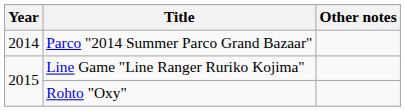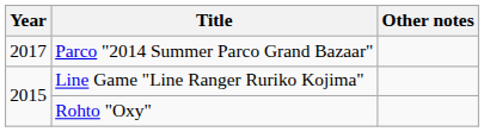 <table class="wikitable" style="font-size: 90%;">
 <tr>
 <th>Year</th>
 <th>Title</th>
 <th>Other notes</th>
 </tr>
 <tr>
-<td>2014</td>
+<td>2017</td>
 <td><a href='#'>Parco</a> "2014 Summer Parco Grand Bazaar"</td>
 <td></td>
 </tr>
 <tr>
 <td rowspan="2">2015</td>
 <td><a href='#'>Line</a> Game "Line Ranger Ruriko Kojima"</td>
 <td></td>
 </tr>
 <tr>
 <td><a href='#'>Rohto</a> "Oxy"</td>
 <td></td>
 </tr>
 </table>
